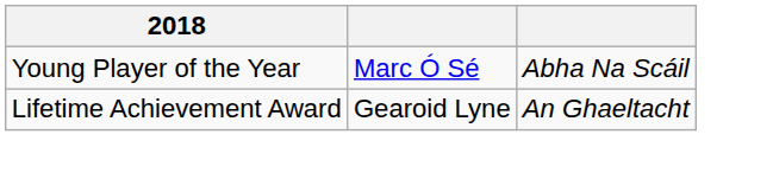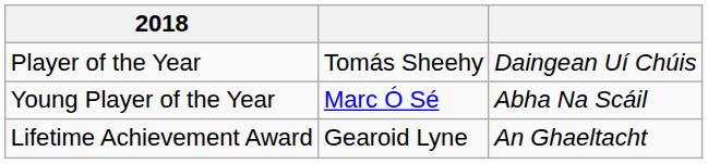 <table class="wikitable">
 <tr>
 <th>2018</th>
 <th></th>
 <th></th>
+</tr>
+<tr>
+<td>Player of the Year</td>
+<td>Tomás Sheehy</td>
+<td><em>Daingean Uí Chúis</em></td>
 </tr>
 <tr>
 <td>Young Player of the Year</td>
 <td><a href='#'>Marc Ó Sé</a></td>
 <td><em>Abha Na Scáil</em></td>
 </tr>
 <tr>
 <td>Lifetime Achievement Award</td>
 <td>Gearoid Lyne</td>
 <td><em>An Ghaeltacht</em></td>
 </tr>
 </table>
